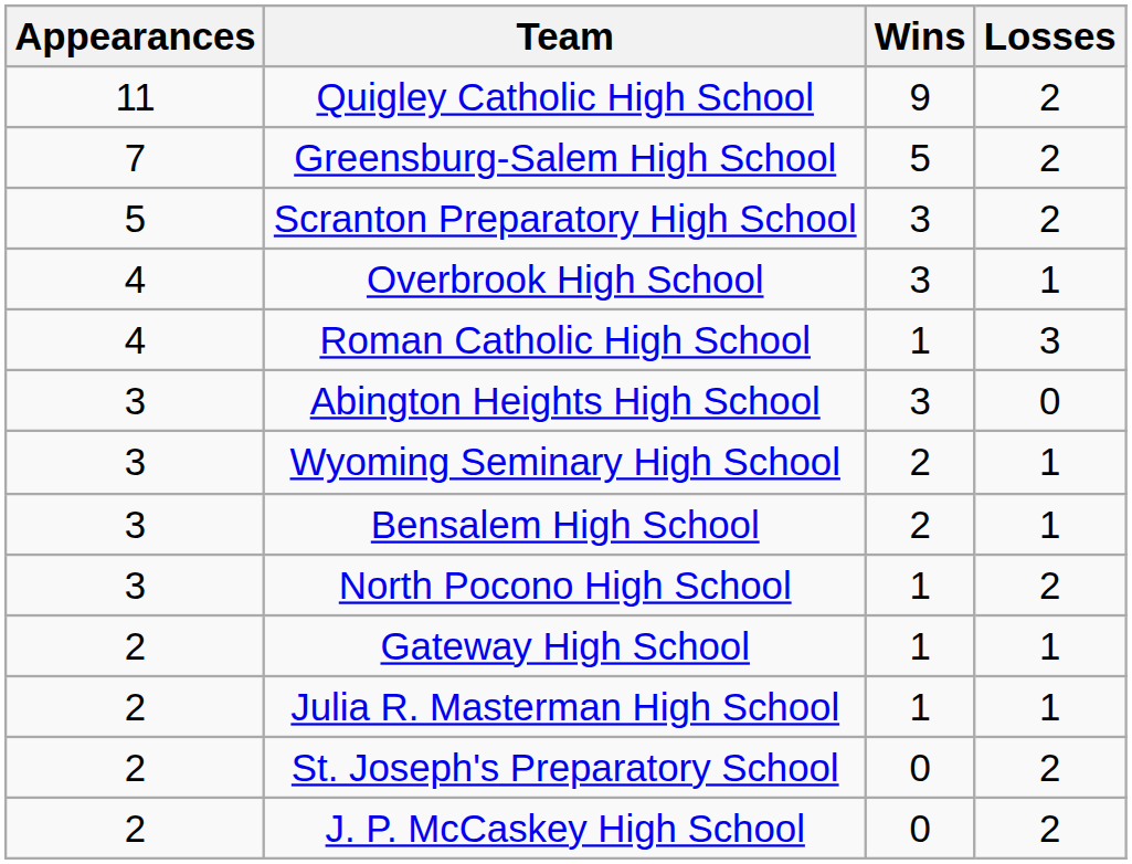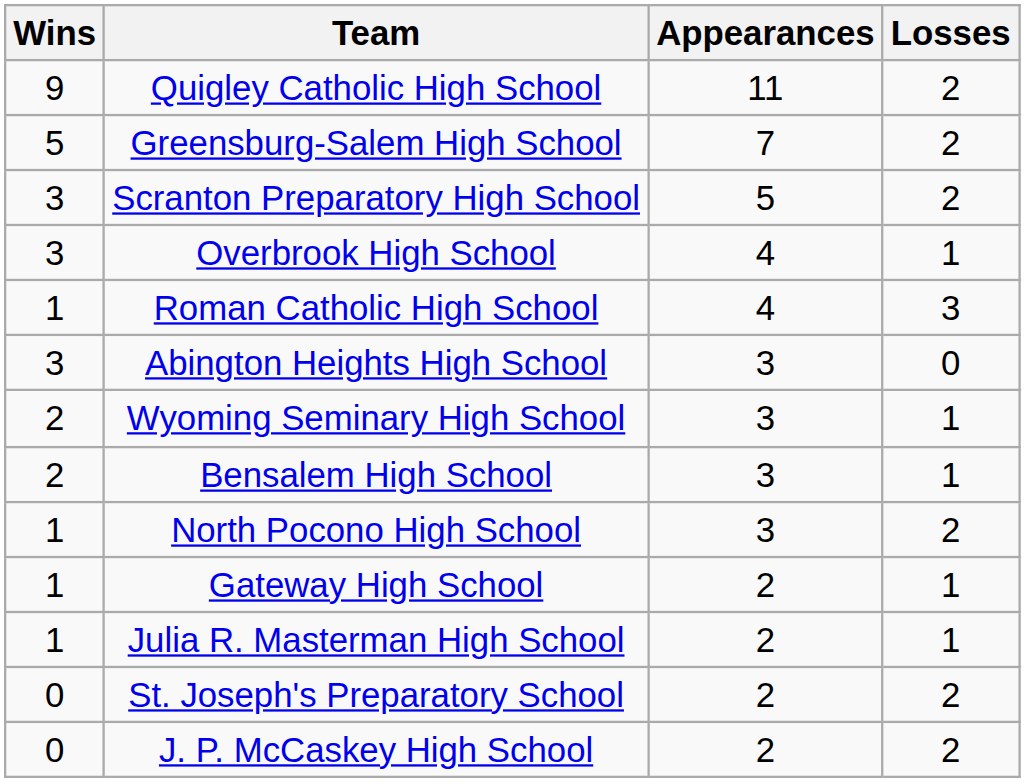 <table class="wikitable sortable"  style="font-size: 95%; text-align:center">
 <tr>
+<th>Wins</th>
+<th>Team</th>
 <th>Appearances</th>
-<th>Team</th>
-<th>Wins</th>
 <th>Losses</th>
 </tr>
 <tr>
+<td>9</td>
+<td><a href='#'>Quigley Catholic High School</a></td>
 <td>11</td>
-<td><a href='#'>Quigley Catholic High School</a></td>
-<td>9</td>
 <td>2</td>
 </tr>
 <tr>
+<td>5</td>
+<td><a href='#'>Greensburg-Salem High School</a></td>
 <td>7</td>
-<td><a href='#'>Greensburg-Salem High School</a></td>
+<td>2</td>
+</tr>
+<tr>
+<td>3</td>
+<td><a href='#'>Scranton Preparatory High School</a></td>
 <td>5</td>
 <td>2</td>
 </tr>
 <tr>
-<td>5</td>
-<td><a href='#'>Scranton Preparatory High School</a></td>
 <td>3</td>
-<td>2</td>
-</tr>
-<tr>
+<td><a href='#'>Overbrook High School</a></td>
 <td>4</td>
-<td><a href='#'>Overbrook High School</a></td>
-<td>3</td>
 <td>1</td>
 </tr>
 <tr>
+<td>1</td>
+<td><a href='#'>Roman Catholic High School</a></td>
 <td>4</td>
-<td><a href='#'>Roman Catholic High School</a></td>
-<td>1</td>
 <td>3</td>
 </tr>
 <tr>
 <td>3</td>
 <td><a href='#'>Abington Heights High School</a></td>
 <td>3</td>
 <td>0</td>
 </tr>
 <tr>
+<td>2</td>
+<td><a href='#'>Wyoming Seminary High School</a></td>
 <td>3</td>
-<td><a href='#'>Wyoming Seminary High School</a></td>
+<td>1</td>
+</tr>
+<tr>
+<td>2</td>
+<td><a href='#'>Bensalem High School</a></td>
+<td>3</td>
+<td>1</td>
+</tr>
+<tr>
+<td>1</td>
+<td><a href='#'>North Pocono High School</a></td>
+<td>3</td>
+<td>2</td>
+</tr>
+<tr>
+<td>1</td>
+<td><a href='#'>Gateway High School</a></td>
 <td>2</td>
 <td>1</td>
 </tr>
 <tr>
-<td>3</td>
-<td><a href='#'>Bensalem High School</a></td>
+<td>1</td>
+<td><a href='#'>Julia R. Masterman High School</a></td>
 <td>2</td>
 <td>1</td>
 </tr>
 <tr>
-<td>3</td>
-<td><a href='#'>North Pocono High School</a></td>
-<td>1</td>
+<td>0</td>
+<td><a href='#'>St. Joseph's Preparatory School</a></td>
+<td>2</td>
 <td>2</td>
 </tr>
 <tr>
+<td>0</td>
+<td><a href='#'>J. P. McCaskey High School</a></td>
 <td>2</td>
-<td><a href='#'>Gateway High School</a></td>
-<td>1</td>
-<td>1</td>
-</tr>
-<tr>
-<td>2</td>
-<td><a href='#'>Julia R. Masterman High School</a></td>
-<td>1</td>
-<td>1</td>
-</tr>
-<tr>
-<td>2</td>
-<td><a href='#'>St. Joseph's Preparatory School</a></td>
-<td>0</td>
-<td>2</td>
-</tr>
-<tr>
-<td>2</td>
-<td><a href='#'>J. P. McCaskey High School</a></td>
-<td>0</td>
 <td>2</td>
 </tr>
 </table>
